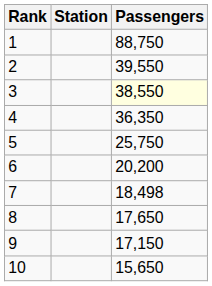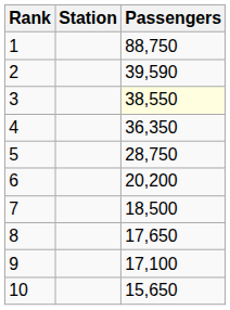 <table class="wikitable sortable">
 <tr>
 <th>Rank</th>
 <th>Station</th>
 <th>Passengers</th>
 </tr>
 <tr>
 <td>1</td>
 <td align=left></td>
 <td>88,750</td>
 </tr>
 <tr>
 <td>2</td>
 <td align=left></td>
-<td>39,550</td>
+<td>39,590</td>
 </tr>
 <tr>
 <td>3</td>
 <td align=left></td>
 <td style="background: lightyellow;">38,550</td>
 </tr>
 <tr>
 <td>4</td>
 <td align=left></td>
 <td>36,350</td>
 </tr>
 <tr>
 <td>5</td>
 <td align=left></td>
-<td>25,750</td>
+<td>28,750</td>
 </tr>
 <tr>
 <td>6</td>
 <td align=left></td>
 <td>20,200</td>
 </tr>
 <tr>
 <td>7</td>
 <td align=left></td>
-<td>18,498</td>
+<td>18,500</td>
 </tr>
 <tr>
 <td>8</td>
 <td align=left></td>
 <td>17,650</td>
 </tr>
 <tr>
 <td>9</td>
 <td align=left></td>
-<td>17,150</td>
+<td>17,100</td>
 </tr>
 <tr>
 <td>10</td>
 <td align=left></td>
 <td>15,650</td>
 </tr>
 </table>
